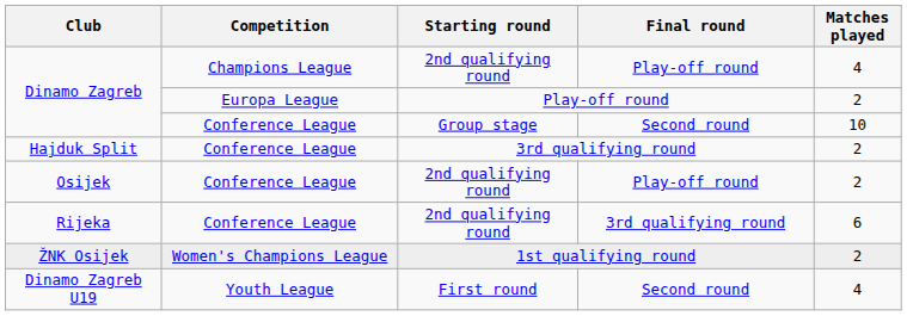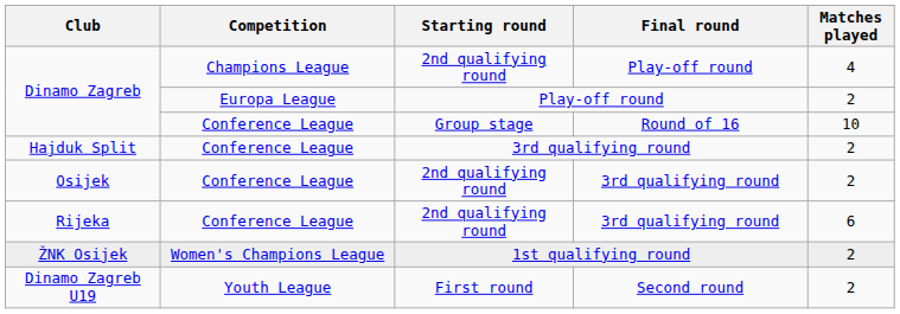 <table class="wikitable" style="text-align: center">
 <tr>
 <th width=130>Club</th>
 <th width=200>Competition</th>
 <th width=150>Starting round</th>
 <th width=200>Final round</th>
 <th width=70>Matches played</th>
 </tr>
 <tr>
 <td rowspan=3><a href='#'>Dinamo Zagreb</a></td>
 <td><a href='#'>Champions League</a></td>
 <td><a href='#'>2nd qualifying round</a></td>
 <td><a href='#'>Play-off round</a></td>
 <td>4</td>
 </tr>
 <tr>
 <td><a href='#'>Europa League</a></td>
 <td colspan=2><a href='#'>Play-off round</a></td>
 <td>2</td>
 </tr>
 <tr>
 <td><a href='#'>Conference League</a></td>
 <td><a href='#'>Group stage</a></td>
-<td><a href='#'>Second round</a></td>
+<td><a href='#'>Round of 16</a></td>
 <td>10</td>
 </tr>
 <tr>
 <td><a href='#'>Hajduk Split</a></td>
 <td><a href='#'>Conference League</a></td>
 <td colspan=2><a href='#'>3rd qualifying round</a></td>
 <td>2</td>
 </tr>
 <tr>
 <td><a href='#'>Osijek</a></td>
 <td><a href='#'>Conference League</a></td>
 <td><a href='#'>2nd qualifying round</a></td>
-<td><a href='#'>Play-off round</a></td>
+<td><a href='#'>3rd qualifying round</a></td>
 <td>2</td>
 </tr>
 <tr>
 <td><a href='#'>Rijeka</a></td>
 <td><a href='#'>Conference League</a></td>
 <td><a href='#'>2nd qualifying round</a></td>
 <td><a href='#'>3rd qualifying round</a></td>
 <td>6</td>
 </tr>
 <tr bgcolor=#EEEEEE>
 <td><a href='#'>ŽNK Osijek</a></td>
 <td><a href='#'>Women's Champions League</a></td>
 <td colspan=2><a href='#'>1st qualifying round</a></td>
 <td>2</td>
 </tr>
 <tr>
 <td><a href='#'>Dinamo Zagreb U19</a></td>
 <td><a href='#'>Youth League</a></td>
 <td><a href='#'>First round</a></td>
 <td><a href='#'>Second round</a></td>
-<td>4</td>
+<td>2</td>
 </tr>
 </table>
